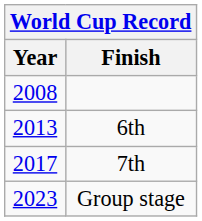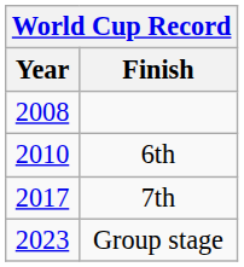 <table class="wikitable" style="text-align: center;">
 <tr>
 <th colspan=2><a href='#'>World Cup Record</a></th>
 </tr>
 <tr>
 <th>Year</th>
 <th>Finish</th>
 </tr>
 <tr>
 <td> <a href='#'>2008</a></td>
 <td></td>
 </tr>
 <tr>
-<td> <a href='#'>2013</a></td>
+<td> <a href='#'>2010</a></td>
 <td>6th</td>
 </tr>
 <tr>
 <td> <a href='#'>2017</a></td>
 <td>7th</td>
 </tr>
 <tr>
 <td> <a href='#'>2023</a></td>
 <td>Group stage</td>
 </tr>
 </table>
